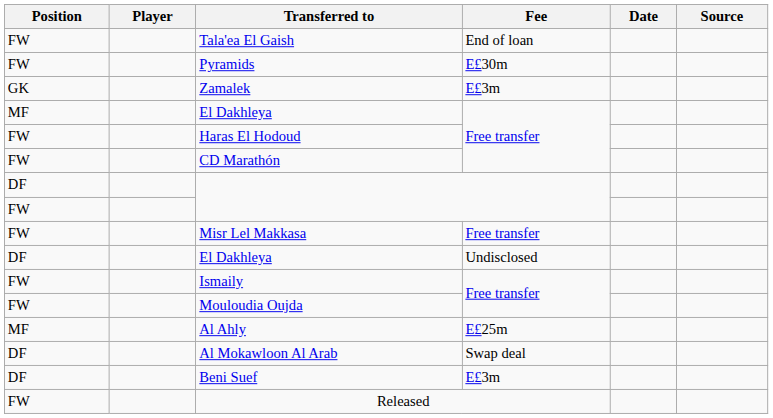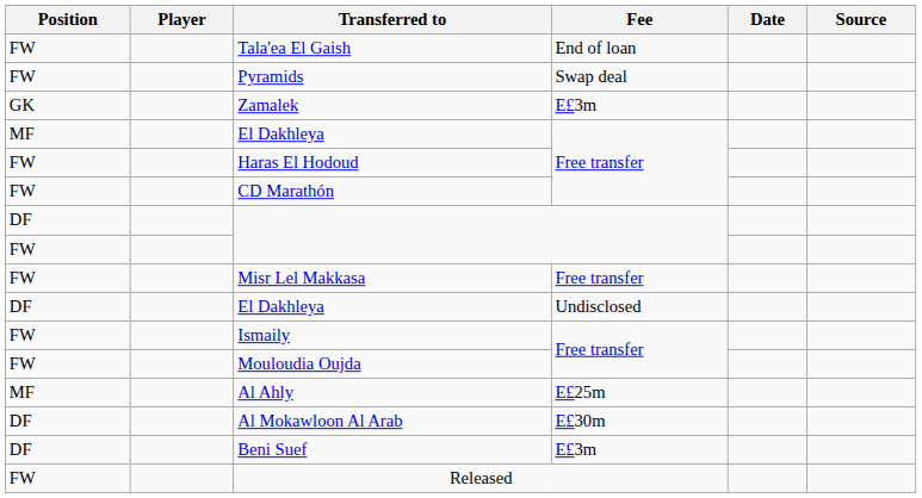 <table class="wikitable sortable" style="width:90%; text-align:center; font-size:95%; text-align:left">
 <tr>
 <th>Position</th>
 <th>Player</th>
 <th>Transferred to</th>
 <th>Fee</th>
 <th>Date</th>
 <th>Source</th>
 </tr>
 <tr>
 <td>FW</td>
 <td></td>
 <td> <a href='#'>Tala'ea El Gaish</a></td>
 <td>End of loan</td>
 <td></td>
 <td></td>
 </tr>
 <tr>
 <td>FW</td>
 <td></td>
 <td> <a href='#'>Pyramids</a></td>
-<td><a href='#'>E£</a>30m</td>
+<td>Swap deal</td>
 <td></td>
 <td></td>
 </tr>
 <tr>
 <td>GK</td>
 <td></td>
 <td> <a href='#'>Zamalek</a></td>
 <td><a href='#'>E£</a>3m</td>
 <td></td>
 <td></td>
 </tr>
 <tr>
 <td>MF</td>
 <td></td>
 <td> <a href='#'>El Dakhleya</a></td>
 <td rowspan=3><a href='#'>Free transfer</a></td>
 <td></td>
 <td></td>
 </tr>
 <tr>
 <td>FW</td>
 <td></td>
 <td> <a href='#'>Haras El Hodoud</a></td>
 <td></td>
 <td></td>
 </tr>
 <tr>
 <td>FW</td>
 <td></td>
 <td> <a href='#'>CD Marathón</a></td>
 <td></td>
 <td></td>
 </tr>
 <tr>
 <td>DF</td>
 <td></td>
 <td rowspan=2 colspan=2></td>
 <td></td>
 <td></td>
 </tr>
 <tr>
 <td>FW</td>
 <td></td>
 <td></td>
 <td></td>
 </tr>
 <tr>
 <td>FW</td>
 <td></td>
 <td> <a href='#'>Misr Lel Makkasa</a></td>
 <td><a href='#'>Free transfer</a></td>
 <td></td>
 <td></td>
 </tr>
 <tr>
 <td>DF</td>
 <td></td>
 <td> <a href='#'>El Dakhleya</a></td>
 <td>Undisclosed</td>
 <td></td>
 <td></td>
 </tr>
 <tr>
 <td>FW</td>
 <td></td>
 <td> <a href='#'>Ismaily</a></td>
 <td rowspan=2><a href='#'>Free transfer</a></td>
 <td></td>
 <td></td>
 </tr>
 <tr>
 <td>FW</td>
 <td></td>
 <td> <a href='#'>Mouloudia Oujda</a></td>
 <td></td>
 <td></td>
 </tr>
 <tr>
 <td>MF</td>
 <td></td>
 <td> <a href='#'>Al Ahly</a></td>
 <td><a href='#'>E£</a>25m</td>
 <td></td>
 <td></td>
 </tr>
 <tr>
 <td>DF</td>
 <td></td>
 <td> <a href='#'>Al Mokawloon Al Arab</a></td>
-<td>Swap deal</td>
+<td><a href='#'>E£</a>30m</td>
 <td></td>
 <td></td>
 </tr>
 <tr>
 <td>DF</td>
 <td></td>
 <td> <a href='#'>Beni Suef</a></td>
 <td><a href='#'>E£</a>3m</td>
 <td></td>
 <td></td>
 </tr>
 <tr>
 <td>FW</td>
 <td></td>
 <td colspan=2 style="text-align:center;">Released</td>
 <td></td>
 <td></td>
 </tr>
 </table>
